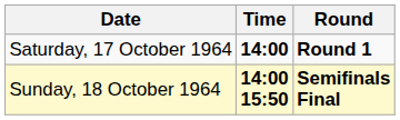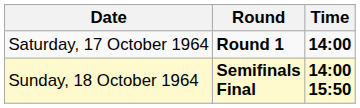 <table class="wikitable">
 <tr>
 <th>Date</th>
+<th>Round</th>
 <th>Time</th>
-<th>Round</th>
 </tr>
 <tr>
 <td>Saturday, 17 October 1964</td>
+<td><strong>Round 1</strong></td>
 <td><strong>14:00</strong></td>
-<td><strong>Round 1</strong></td>
 </tr>
 <tr style=background:lemonchiffon>
 <td>Sunday, 18 October 1964</td>
+<td><strong>Semifinals</strong><br><strong>Final</strong></td>
 <td><strong>14:00</strong><br><strong>15:50</strong></td>
-<td><strong>Semifinals</strong><br><strong>Final</strong></td>
 </tr>
 </table>
